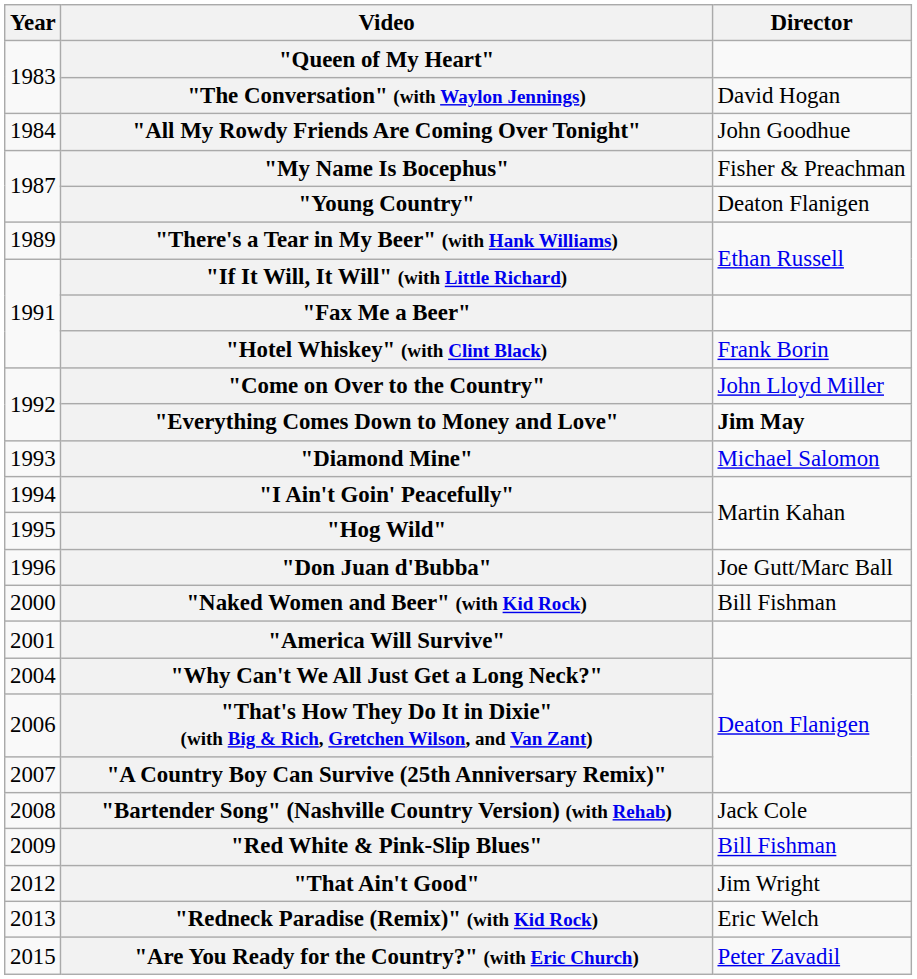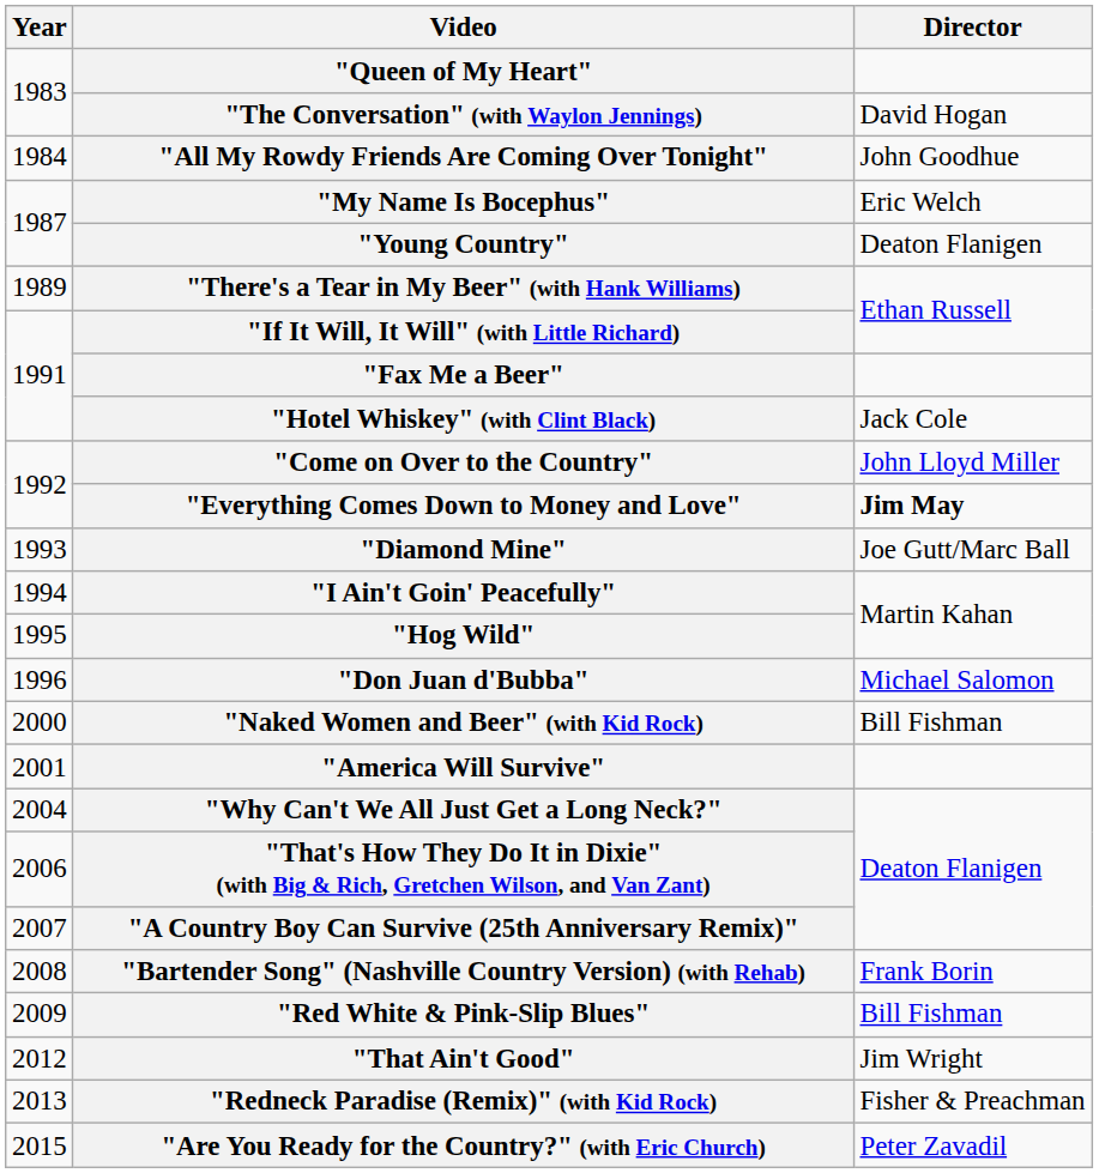 <table class="wikitable plainrowheaders">
 <tr>
 <th>Year</th>
 <th style="width:28em;">Video</th>
 <th>Director</th>
 </tr>
 <tr>
 <td rowspan="2">1983</td>
 <th scope="row">"Queen of My Heart"</th>
 <td></td>
 </tr>
 <tr>
 <th scope="row">"The Conversation" <small>(with <a href='#'>Waylon Jennings</a>)</small></th>
 <td>David Hogan</td>
 </tr>
 <tr>
 <td>1984</td>
 <th scope="row">"All My Rowdy Friends Are Coming Over Tonight"</th>
 <td>John Goodhue</td>
 </tr>
 <tr>
 <td rowspan="2">1987</td>
 <th scope="row">"My Name Is Bocephus"</th>
-<td>Fisher & Preachman</td>
+<td>Eric Welch</td>
 </tr>
 <tr>
 <th scope="row">"Young Country"</th>
 <td>Deaton Flanigen</td>
 </tr>
 <tr>
 <td>1989</td>
 <th scope="row">"There's a Tear in My Beer" <small>(with <a href='#'>Hank Williams</a>)</small></th>
 <td rowspan="2"><a href='#'>Ethan Russell</a></td>
 </tr>
 <tr>
 <td rowspan="3">1991</td>
 <th scope="row">"If It Will, It Will" <small> (with <a href='#'>Little Richard</a>)</small></th>
 </tr>
 <tr>
 <th scope="row">"Fax Me a Beer"</th>
 <td></td>
 </tr>
 <tr>
 <th scope="row">"Hotel Whiskey" <small>(with <a href='#'>Clint Black</a>)</small></th>
-<td><a href='#'>Frank Borin</a></td>
+<td>Jack Cole</td>
 </tr>
 <tr>
 <td rowspan="2">1992</td>
 <th scope="row">"Come on Over to the Country"</th>
 <td><a href='#'>John Lloyd Miller</a></td>
 </tr>
 <tr>
 <th scope="row">"Everything Comes Down to Money and Love"</th>
 <td><strong>Jim May</strong></td>
 </tr>
 <tr>
 <td>1993</td>
 <th scope="row">"Diamond Mine"</th>
-<td><a href='#'>Michael Salomon</a></td>
+<td>Joe Gutt/Marc Ball</td>
 </tr>
 <tr>
 <td>1994</td>
 <th scope="row">"I Ain't Goin' Peacefully"</th>
 <td rowspan="2">Martin Kahan</td>
 </tr>
 <tr>
 <td>1995</td>
 <th scope="row">"Hog Wild"</th>
 </tr>
 <tr>
 <td>1996</td>
 <th scope="row">"Don Juan d'Bubba"</th>
-<td>Joe Gutt/Marc Ball</td>
+<td><a href='#'>Michael Salomon</a></td>
 </tr>
 <tr>
 <td>2000</td>
 <th scope="row">"Naked Women and Beer" <small>(with <a href='#'>Kid Rock</a>)</small></th>
 <td>Bill Fishman</td>
 </tr>
 <tr>
 <td>2001</td>
 <th scope="row">"America Will Survive"</th>
 <td></td>
 </tr>
 <tr>
 <td>2004</td>
 <th scope="row">"Why Can't We All Just Get a Long Neck?"</th>
 <td rowspan="3"><a href='#'>Deaton Flanigen</a></td>
 </tr>
 <tr>
 <td>2006</td>
 <th scope="row">"That's How They Do It in Dixie"<br><small>(with <a href='#'>Big & Rich</a>, <a href='#'>Gretchen Wilson</a>, and <a href='#'>Van Zant</a>)</small></th>
 </tr>
 <tr>
 <td>2007</td>
 <th scope="row">"A Country Boy Can Survive (25th Anniversary Remix)"</th>
 </tr>
 <tr>
 <td>2008</td>
 <th scope="row">"Bartender Song" (Nashville Country Version) <small>(with <a href='#'>Rehab</a>)</small></th>
-<td>Jack Cole</td>
+<td><a href='#'>Frank Borin</a></td>
 </tr>
 <tr>
 <td>2009</td>
 <th scope="row">"Red White & Pink-Slip Blues"</th>
 <td><a href='#'>Bill Fishman</a></td>
 </tr>
 <tr>
 <td>2012</td>
 <th scope="row">"That Ain't Good"</th>
 <td>Jim Wright</td>
 </tr>
 <tr>
 <td>2013</td>
 <th scope="row">"Redneck Paradise (Remix)" <small>(with <a href='#'>Kid Rock</a>)</small></th>
-<td>Eric Welch</td>
+<td>Fisher & Preachman</td>
 </tr>
 <tr>
 <td>2015</td>
 <th scope="row">"Are You Ready for the Country?" <small>(with <a href='#'>Eric Church</a>)</small></th>
 <td><a href='#'>Peter Zavadil</a></td>
 </tr>
 </table>
